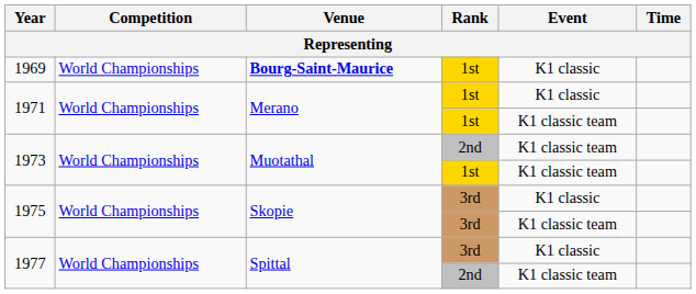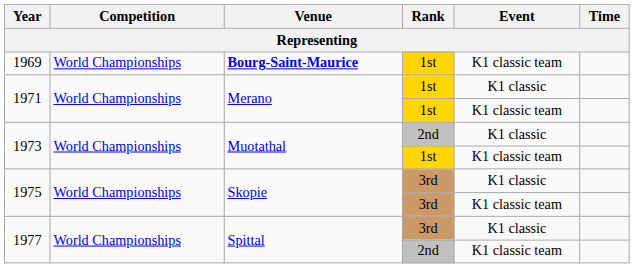 <table class="wikitable" width=50% style="font-size:90%; text-align:center;">
 <tr>
 <th>Year</th>
 <th>Competition</th>
 <th>Venue</th>
 <th>Rank</th>
 <th>Event</th>
 <th>Time</th>
 </tr>
 <tr>
 <th colspan=7>Representing </th>
 </tr>
 <tr>
 <td>1969</td>
 <td align=left><a href='#'>World Championships</a></td>
 <td align=left><strong> <a href='#'>Bourg-Saint-Maurice</a></strong></td>
 <td bgcolor=gold>1st</td>
-<td>K1 classic</td>
+<td>K1 classic team</td>
 <td></td>
 </tr>
 <tr>
 <td rowspan=2>1971</td>
 <td rowspan=2 align=left><a href='#'>World Championships</a></td>
 <td rowspan=2 align=left> <a href='#'>Merano</a></td>
 <td bgcolor=gold>1st</td>
 <td>K1 classic</td>
 <td></td>
 </tr>
 <tr>
 <td bgcolor=gold>1st</td>
 <td>K1 classic team</td>
 <td></td>
 </tr>
 <tr>
 <td rowspan=2>1973</td>
 <td rowspan=2 align=left><a href='#'>World Championships</a></td>
 <td rowspan=2 align=left> <a href='#'>Muotathal</a></td>
 <td bgcolor=silver>2nd</td>
-<td>K1 classic team</td>
+<td>K1 classic</td>
 <td></td>
 </tr>
 <tr>
 <td bgcolor=gold>1st</td>
 <td>K1 classic team</td>
 <td></td>
 </tr>
 <tr>
 <td rowspan=2>1975</td>
 <td rowspan=2 align=left><a href='#'>World Championships</a></td>
 <td rowspan=2 align=left> <a href='#'>Skopie</a></td>
 <td bgcolor=cc9966>3rd</td>
 <td>K1 classic</td>
 <td></td>
 </tr>
 <tr>
 <td bgcolor=cc9966>3rd</td>
 <td>K1 classic team</td>
 <td></td>
 </tr>
 <tr>
 <td rowspan=2>1977</td>
 <td rowspan=2 align=left><a href='#'>World Championships</a></td>
 <td rowspan=2 align=left> <a href='#'>Spittal</a></td>
 <td bgcolor=cc9966>3rd</td>
 <td>K1 classic</td>
 <td></td>
 </tr>
 <tr>
 <td bgcolor=silver>2nd</td>
 <td>K1 classic team</td>
 <td></td>
 </tr>
 </table>
